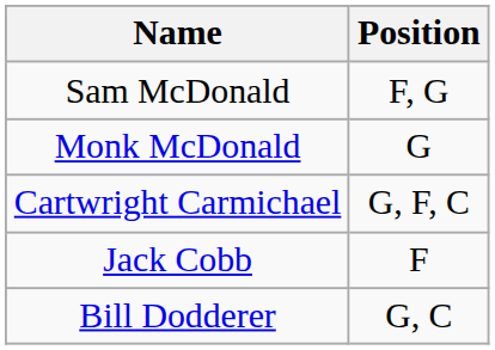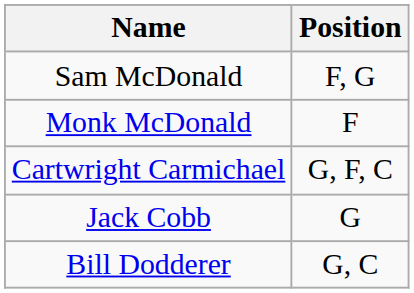 <table class="wikitable">
 <tr>
 <th>Name</th>
 <th>Position</th>
 </tr>
 <tr>
 <td style="text-align:center;">Sam McDonald</td>
 <td style="text-align:center;">F, G</td>
 </tr>
 <tr>
 <td style="text-align:center;"><a href='#'>Monk McDonald</a></td>
-<td style="text-align:center;">G</td>
+<td style="text-align:center;">F</td>
 </tr>
 <tr>
 <td style="text-align:center;"><a href='#'>Cartwright Carmichael</a></td>
 <td style="text-align:center;">G, F, C</td>
 </tr>
 <tr>
 <td style="text-align:center;"><a href='#'>Jack Cobb</a></td>
-<td style="text-align:center;">F</td>
+<td style="text-align:center;">G</td>
 </tr>
 <tr>
 <td style="text-align:center;"><a href='#'>Bill Dodderer</a></td>
 <td style="text-align:center;">G, C</td>
 </tr>
 </table>
